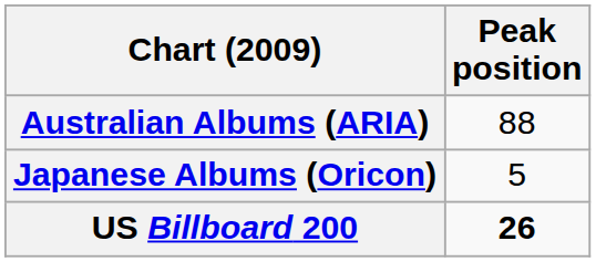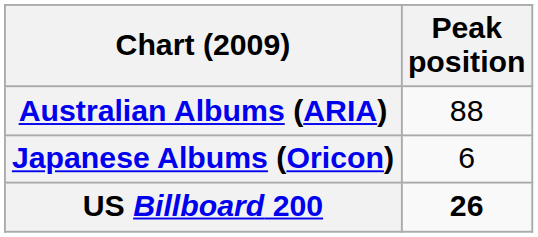 <table class="wikitable sortable plainrowheaders" style="text-align:center">
 <tr>
 <th scope="col">Chart (2009)</th>
 <th scope="col">Peak<br>position</th>
 </tr>
 <tr>
 <th scope="row"><a href='#'>Australian Albums</a> (<a href='#'>ARIA</a>)</th>
 <td>88</td>
 </tr>
 <tr>
 <th scope="row"><a href='#'>Japanese Albums</a>  (<a href='#'>Oricon</a>)</th>
-<td>5</td>
+<td>6</td>
 </tr>
 <tr>
 <th scope="row">US <a href='#'><em>Billboard</em> 200</a></th>
 <td><strong>26</strong></td>
 </tr>
 </table>
